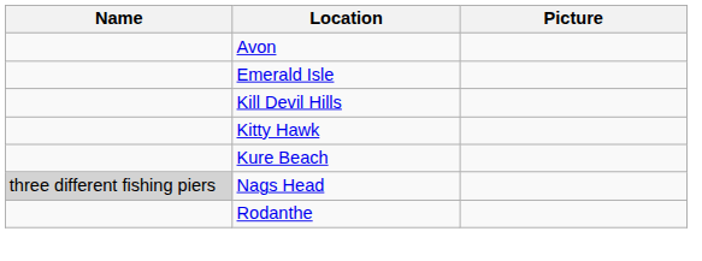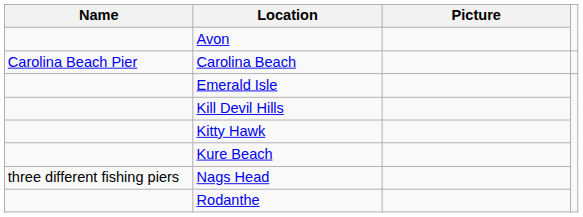 <table class="wikitable">
 <tr>
 <th width="200px">Name</th>
 <th width="200px">Location</th>
 <th width="200px">Picture</th>
 </tr>
 <tr>
 <td></td>
 <td><a href='#'>Avon</a></td>
+<td></td>
+</tr>
+<tr>
+<td><a href='#'>Carolina Beach Pier</a></td>
+<td><a href='#'>Carolina Beach</a></td>
+<td></td>
 <td></td>
 </tr>
 <tr>
 <td></td>
 <td><a href='#'>Emerald Isle</a></td>
 <td></td>
 </tr>
 <tr>
 <td></td>
 <td><a href='#'>Kill Devil Hills</a></td>
 <td></td>
 </tr>
 <tr>
 <td></td>
 <td><a href='#'>Kitty Hawk</a></td>
 <td></td>
 </tr>
 <tr>
 <td></td>
 <td><a href='#'>Kure Beach</a></td>
 <td></td>
 </tr>
 <tr>
-<td style="background: lightgrey;">three different fishing piers</td>
+<td>three different fishing piers</td>
 <td><a href='#'>Nags Head</a></td>
 <td></td>
 </tr>
 <tr>
 <td></td>
 <td><a href='#'>Rodanthe</a></td>
 <td></td>
 </tr>
 </table>
